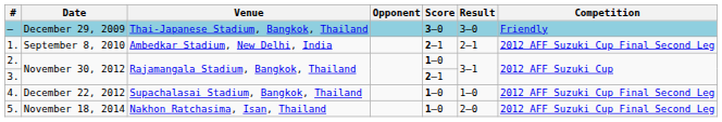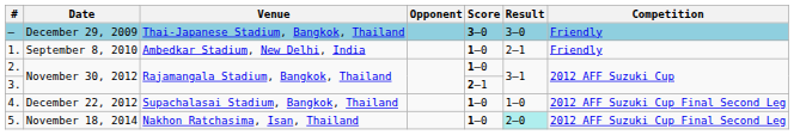 <table class="wikitable">
 <tr>
 <th>#</th>
 <th>Date</th>
 <th>Venue</th>
 <th>Opponent</th>
 <th>Score</th>
 <th>Result</th>
 <th>Competition</th>
 </tr>
 <tr style="background:#8fcfdf;">
 <td>—</td>
 <td>December 29, 2009</td>
 <td><a href='#'>Thai-Japanese Stadium</a>, <a href='#'>Bangkok</a>, <a href='#'>Thailand</a></td>
 <td></td>
 <td><strong>3</strong>–0</td>
 <td>3–0</td>
 <td><a href='#'>Friendly</a></td>
 </tr>
 <tr>
 <td>1.</td>
 <td>September 8, 2010</td>
 <td><a href='#'>Ambedkar Stadium</a>, <a href='#'>New Delhi</a>, <a href='#'>India</a></td>
 <td></td>
-<td><strong>2</strong>–1</td>
+<td><strong>1</strong>–0</td>
 <td>2–1</td>
-<td><a href='#'>2012 AFF Suzuki Cup Final Second Leg</a></td>
+<td><a href='#'>Friendly</a></td>
 </tr>
 <tr>
 <td>2.</td>
 <td rowspan="2">November 30, 2012</td>
 <td rowspan="2"><a href='#'>Rajamangala Stadium</a>, <a href='#'>Bangkok</a>, <a href='#'>Thailand</a></td>
 <td rowspan="2"></td>
 <td><strong>1</strong>–0</td>
 <td rowspan="2">3–1</td>
 <td rowspan="2"><a href='#'>2012 AFF Suzuki Cup</a></td>
 </tr>
 <tr>
 <td>3.</td>
 <td><strong>2</strong>–1</td>
 </tr>
 <tr>
 <td>4.</td>
 <td>December 22, 2012</td>
 <td><a href='#'>Supachalasai Stadium</a>, <a href='#'>Bangkok</a>, <a href='#'>Thailand</a></td>
 <td></td>
 <td><strong>1</strong>–0</td>
 <td>1–0</td>
 <td><a href='#'>2012 AFF Suzuki Cup Final Second Leg</a></td>
 </tr>
 <tr>
 <td>5.</td>
 <td>November 18, 2014</td>
 <td><a href='#'>Nakhon Ratchasima</a>, <a href='#'>Isan</a>, <a href='#'>Thailand</a></td>
 <td></td>
 <td><strong>1</strong>–0</td>
-<td>2–0</td>
+<td style="background: paleturquoise;">2–0</td>
 <td><a href='#'>2012 AFF Suzuki Cup Final Second Leg</a></td>
 </tr>
 </table>
